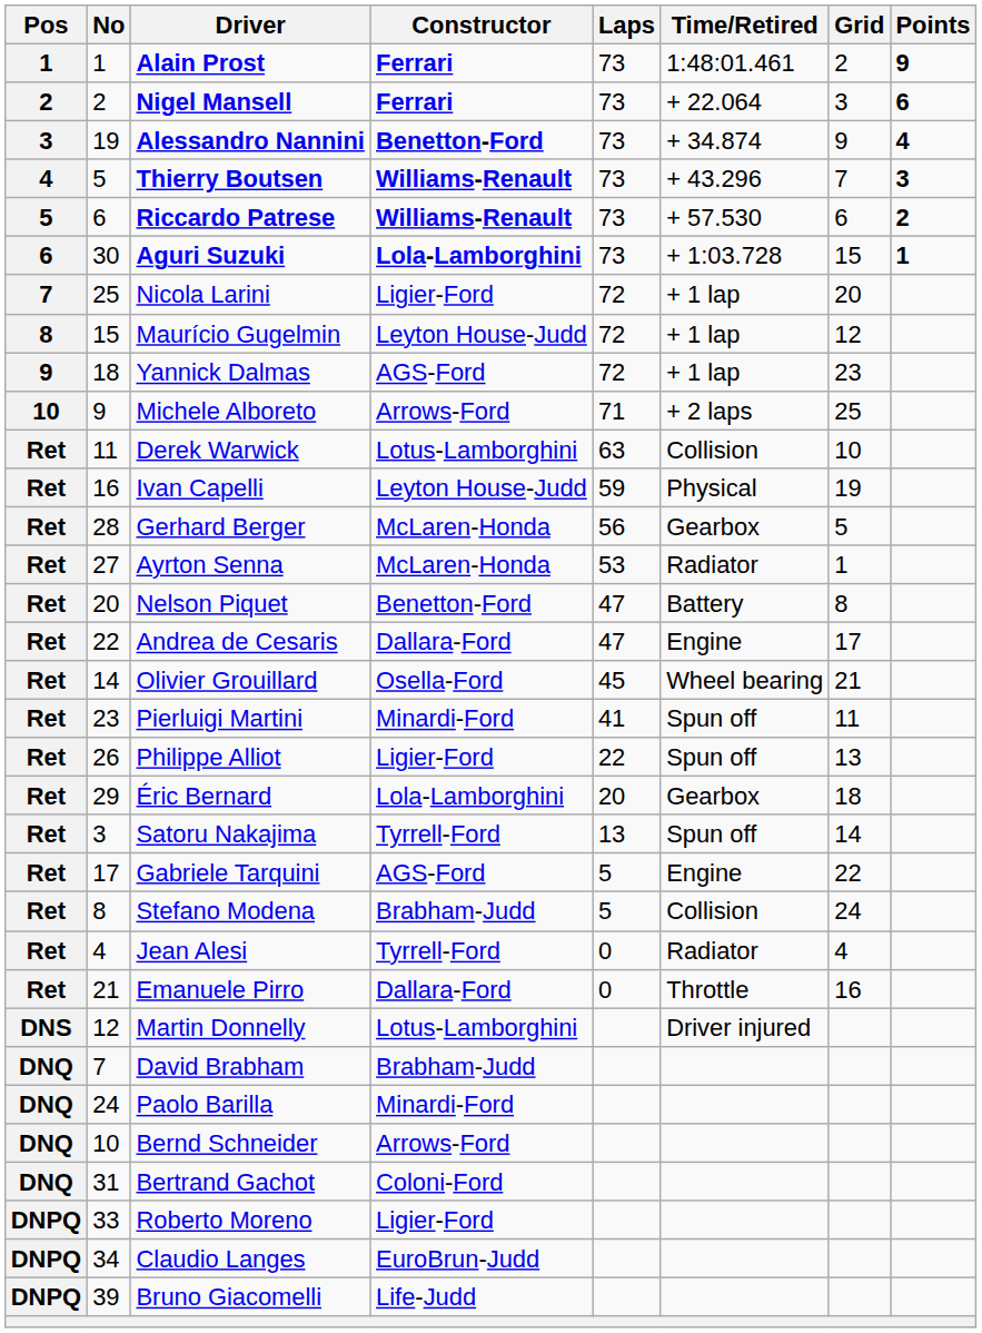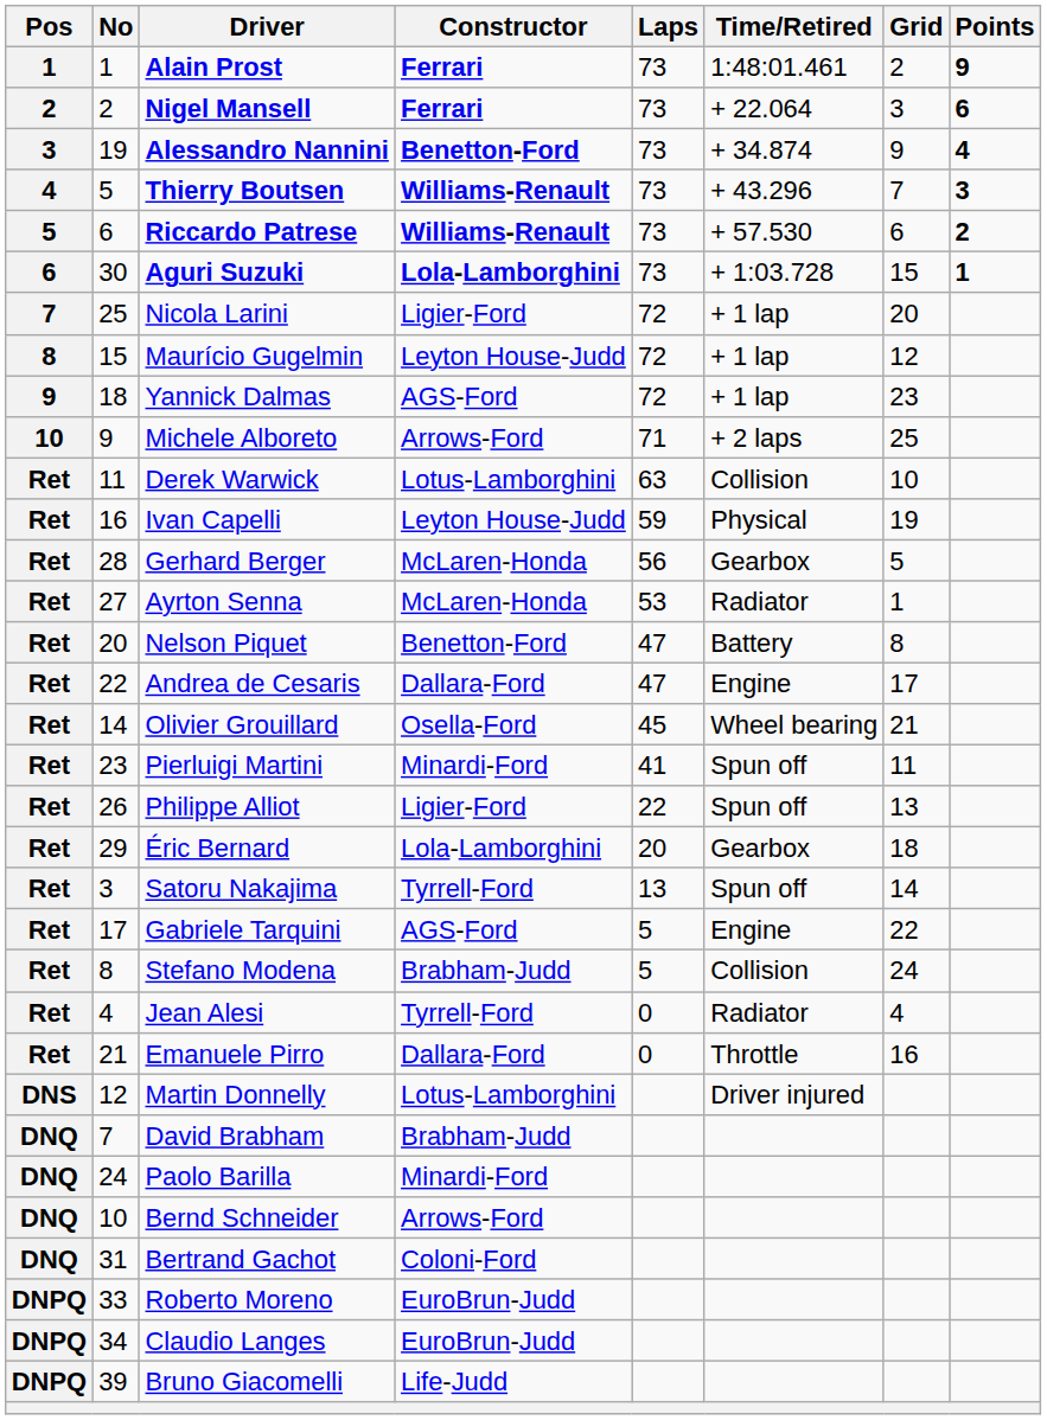 <table class="wikitable" style="font-size: 95%;">
 <tr>
 <th>Pos</th>
 <th>No</th>
 <th>Driver</th>
 <th>Constructor</th>
 <th>Laps</th>
 <th>Time/Retired</th>
 <th>Grid</th>
 <th>Points</th>
 </tr>
 <tr>
 <th>1</th>
 <td>1</td>
 <td> <strong><a href='#'>Alain Prost</a></strong></td>
 <td><strong><a href='#'>Ferrari</a></strong></td>
 <td>73</td>
 <td>1:48:01.461</td>
 <td>2</td>
 <td><strong>9</strong></td>
 </tr>
 <tr>
 <th>2</th>
 <td>2</td>
 <td> <strong><a href='#'>Nigel Mansell</a></strong></td>
 <td><strong><a href='#'>Ferrari</a></strong></td>
 <td>73</td>
 <td>+ 22.064</td>
 <td>3</td>
 <td><strong>6</strong></td>
 </tr>
 <tr>
 <th>3</th>
 <td>19</td>
 <td> <strong><a href='#'>Alessandro Nannini</a></strong></td>
 <td><strong><a href='#'>Benetton</a>-<a href='#'>Ford</a></strong></td>
 <td>73</td>
 <td>+ 34.874</td>
 <td>9</td>
 <td><strong>4</strong></td>
 </tr>
 <tr>
 <th>4</th>
 <td>5</td>
 <td> <strong><a href='#'>Thierry Boutsen</a></strong></td>
 <td><strong><a href='#'>Williams</a>-<a href='#'>Renault</a></strong></td>
 <td>73</td>
 <td>+ 43.296</td>
 <td>7</td>
 <td><strong>3</strong></td>
 </tr>
 <tr>
 <th>5</th>
 <td>6</td>
 <td> <strong><a href='#'>Riccardo Patrese</a></strong></td>
 <td><strong><a href='#'>Williams</a>-<a href='#'>Renault</a></strong></td>
 <td>73</td>
 <td>+ 57.530</td>
 <td>6</td>
 <td><strong>2</strong></td>
 </tr>
 <tr>
 <th>6</th>
 <td>30</td>
 <td> <strong><a href='#'>Aguri Suzuki</a></strong></td>
 <td><strong><a href='#'>Lola</a>-<a href='#'>Lamborghini</a></strong></td>
 <td>73</td>
 <td>+ 1:03.728</td>
 <td>15</td>
 <td><strong>1</strong></td>
 </tr>
 <tr>
 <th>7</th>
 <td>25</td>
 <td> <a href='#'>Nicola Larini</a></td>
 <td><a href='#'>Ligier</a>-<a href='#'>Ford</a></td>
 <td>72</td>
 <td>+ 1 lap</td>
 <td>20</td>
 <td></td>
 </tr>
 <tr>
 <th>8</th>
 <td>15</td>
 <td> <a href='#'>Maurício Gugelmin</a></td>
 <td><a href='#'>Leyton House</a>-<a href='#'>Judd</a></td>
 <td>72</td>
 <td>+ 1 lap</td>
 <td>12</td>
 <td></td>
 </tr>
 <tr>
 <th>9</th>
 <td>18</td>
 <td> <a href='#'>Yannick Dalmas</a></td>
 <td><a href='#'>AGS</a>-<a href='#'>Ford</a></td>
 <td>72</td>
 <td>+ 1 lap</td>
 <td>23</td>
 <td></td>
 </tr>
 <tr>
 <th>10</th>
 <td>9</td>
 <td> <a href='#'>Michele Alboreto</a></td>
 <td><a href='#'>Arrows</a>-<a href='#'>Ford</a></td>
 <td>71</td>
 <td>+ 2 laps</td>
 <td>25</td>
 <td></td>
 </tr>
 <tr>
 <th>Ret</th>
 <td>11</td>
 <td> <a href='#'>Derek Warwick</a></td>
 <td><a href='#'>Lotus</a>-<a href='#'>Lamborghini</a></td>
 <td>63</td>
 <td>Collision</td>
 <td>10</td>
 <td></td>
 </tr>
 <tr>
 <th>Ret</th>
 <td>16</td>
 <td> <a href='#'>Ivan Capelli</a></td>
 <td><a href='#'>Leyton House</a>-<a href='#'>Judd</a></td>
 <td>59</td>
 <td>Physical</td>
 <td>19</td>
 <td></td>
 </tr>
 <tr>
 <th>Ret</th>
 <td>28</td>
 <td> <a href='#'>Gerhard Berger</a></td>
 <td><a href='#'>McLaren</a>-<a href='#'>Honda</a></td>
 <td>56</td>
 <td>Gearbox</td>
 <td>5</td>
 <td></td>
 </tr>
 <tr>
 <th>Ret</th>
 <td>27</td>
 <td> <a href='#'>Ayrton Senna</a></td>
 <td><a href='#'>McLaren</a>-<a href='#'>Honda</a></td>
 <td>53</td>
 <td>Radiator</td>
 <td>1</td>
 <td></td>
 </tr>
 <tr>
 <th>Ret</th>
 <td>20</td>
 <td> <a href='#'>Nelson Piquet</a></td>
 <td><a href='#'>Benetton</a>-<a href='#'>Ford</a></td>
 <td>47</td>
 <td>Battery</td>
 <td>8</td>
 <td></td>
 </tr>
 <tr>
 <th>Ret</th>
 <td>22</td>
 <td> <a href='#'>Andrea de Cesaris</a></td>
 <td><a href='#'>Dallara</a>-<a href='#'>Ford</a></td>
 <td>47</td>
 <td>Engine</td>
 <td>17</td>
 <td></td>
 </tr>
 <tr>
 <th>Ret</th>
 <td>14</td>
 <td> <a href='#'>Olivier Grouillard</a></td>
 <td><a href='#'>Osella</a>-<a href='#'>Ford</a></td>
 <td>45</td>
 <td>Wheel bearing</td>
 <td>21</td>
 <td></td>
 </tr>
 <tr>
 <th>Ret</th>
 <td>23</td>
 <td> <a href='#'>Pierluigi Martini</a></td>
 <td><a href='#'>Minardi</a>-<a href='#'>Ford</a></td>
 <td>41</td>
 <td>Spun off</td>
 <td>11</td>
 <td></td>
 </tr>
 <tr>
 <th>Ret</th>
 <td>26</td>
 <td> <a href='#'>Philippe Alliot</a></td>
 <td><a href='#'>Ligier</a>-<a href='#'>Ford</a></td>
 <td>22</td>
 <td>Spun off</td>
 <td>13</td>
 <td></td>
 </tr>
 <tr>
 <th>Ret</th>
 <td>29</td>
 <td> <a href='#'>Éric Bernard</a></td>
 <td><a href='#'>Lola</a>-<a href='#'>Lamborghini</a></td>
 <td>20</td>
 <td>Gearbox</td>
 <td>18</td>
 <td></td>
 </tr>
 <tr>
 <th>Ret</th>
 <td>3</td>
 <td> <a href='#'>Satoru Nakajima</a></td>
 <td><a href='#'>Tyrrell</a>-<a href='#'>Ford</a></td>
 <td>13</td>
 <td>Spun off</td>
 <td>14</td>
 <td></td>
 </tr>
 <tr>
 <th>Ret</th>
 <td>17</td>
 <td> <a href='#'>Gabriele Tarquini</a></td>
 <td><a href='#'>AGS</a>-<a href='#'>Ford</a></td>
 <td>5</td>
 <td>Engine</td>
 <td>22</td>
 <td></td>
 </tr>
 <tr>
 <th>Ret</th>
 <td>8</td>
 <td> <a href='#'>Stefano Modena</a></td>
 <td><a href='#'>Brabham</a>-<a href='#'>Judd</a></td>
 <td>5</td>
 <td>Collision</td>
 <td>24</td>
 <td></td>
 </tr>
 <tr>
 <th>Ret</th>
 <td>4</td>
 <td> <a href='#'>Jean Alesi</a></td>
 <td><a href='#'>Tyrrell</a>-<a href='#'>Ford</a></td>
 <td>0</td>
 <td>Radiator</td>
 <td>4</td>
 <td></td>
 </tr>
 <tr>
 <th>Ret</th>
 <td>21</td>
 <td> <a href='#'>Emanuele Pirro</a></td>
 <td><a href='#'>Dallara</a>-<a href='#'>Ford</a></td>
 <td>0</td>
 <td>Throttle</td>
 <td>16</td>
 <td></td>
 </tr>
 <tr>
 <th>DNS</th>
 <td>12</td>
 <td> <a href='#'>Martin Donnelly</a></td>
 <td><a href='#'>Lotus</a>-<a href='#'>Lamborghini</a></td>
 <td></td>
 <td>Driver injured</td>
 <td></td>
 <td></td>
 </tr>
 <tr>
 <th>DNQ</th>
 <td>7</td>
 <td> <a href='#'>David Brabham</a></td>
 <td><a href='#'>Brabham</a>-<a href='#'>Judd</a></td>
 <td></td>
 <td></td>
 <td></td>
 <td></td>
 </tr>
 <tr>
 <th>DNQ</th>
 <td>24</td>
 <td> <a href='#'>Paolo Barilla</a></td>
 <td><a href='#'>Minardi</a>-<a href='#'>Ford</a></td>
 <td></td>
 <td></td>
 <td></td>
 <td></td>
 </tr>
 <tr>
 <th>DNQ</th>
 <td>10</td>
 <td> <a href='#'>Bernd Schneider</a></td>
 <td><a href='#'>Arrows</a>-<a href='#'>Ford</a></td>
 <td></td>
 <td></td>
 <td></td>
 <td></td>
 </tr>
 <tr>
 <th>DNQ</th>
 <td>31</td>
 <td> <a href='#'>Bertrand Gachot</a></td>
 <td><a href='#'>Coloni</a>-<a href='#'>Ford</a></td>
 <td></td>
 <td></td>
 <td></td>
 <td></td>
 </tr>
 <tr>
 <th>DNPQ</th>
 <td>33</td>
 <td> <a href='#'>Roberto Moreno</a></td>
-<td><a href='#'>Ligier</a>-<a href='#'>Ford</a></td>
+<td><a href='#'>EuroBrun</a>-<a href='#'>Judd</a></td>
 <td></td>
 <td></td>
 <td></td>
 <td></td>
 </tr>
 <tr>
 <th>DNPQ</th>
 <td>34</td>
 <td> <a href='#'>Claudio Langes</a></td>
 <td><a href='#'>EuroBrun</a>-<a href='#'>Judd</a></td>
 <td></td>
 <td></td>
 <td></td>
 <td></td>
 </tr>
 <tr>
 <th>DNPQ</th>
 <td>39</td>
 <td> <a href='#'>Bruno Giacomelli</a></td>
 <td><a href='#'>Life</a>-<a href='#'>Judd</a></td>
 <td></td>
 <td></td>
 <td></td>
 <td></td>
 </tr>
 <tr>
 <th colspan="8"></th>
 </tr>
 </table>
